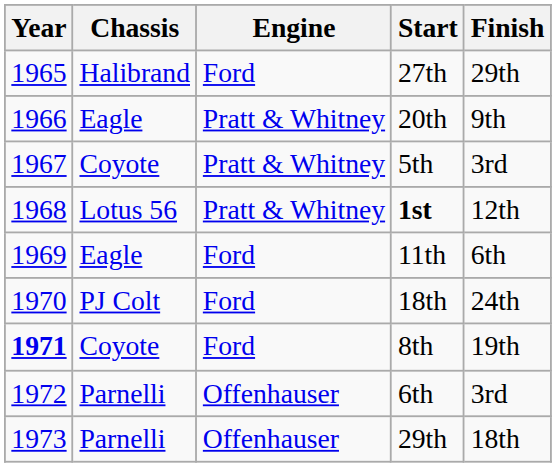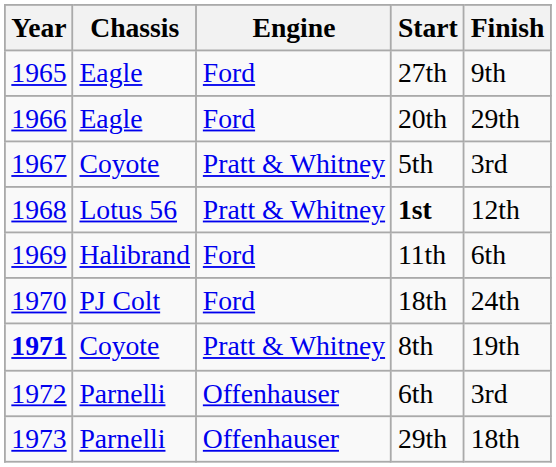 <table class="wikitable" style="font-size: 95%;">
 <tr>
 <th>Year</th>
 <th>Chassis</th>
 <th>Engine</th>
 <th>Start</th>
 <th>Finish</th>
 </tr>
 <tr>
 <td><a href='#'>1965</a></td>
-<td><a href='#'>Halibrand</a></td>
+<td><a href='#'>Eagle</a></td>
 <td><a href='#'>Ford</a></td>
 <td>27th</td>
-<td>29th</td>
+<td>9th</td>
 </tr>
 <tr>
 <td><a href='#'>1966</a></td>
 <td><a href='#'>Eagle</a></td>
-<td><a href='#'>Pratt & Whitney</a></td>
+<td><a href='#'>Ford</a></td>
 <td>20th</td>
-<td>9th</td>
+<td>29th</td>
 </tr>
 <tr>
 <td><a href='#'>1967</a></td>
 <td><a href='#'>Coyote</a></td>
 <td><a href='#'>Pratt & Whitney</a></td>
 <td>5th</td>
 <td>3rd</td>
 </tr>
 <tr>
 <td><a href='#'>1968</a></td>
 <td><a href='#'>Lotus 56</a></td>
 <td><a href='#'>Pratt & Whitney</a></td>
 <td><strong>1st</strong></td>
 <td>12th</td>
 </tr>
 <tr>
 <td><a href='#'>1969</a></td>
-<td><a href='#'>Eagle</a></td>
+<td><a href='#'>Halibrand</a></td>
 <td><a href='#'>Ford</a></td>
 <td>11th</td>
 <td>6th</td>
 </tr>
 <tr>
 <td><a href='#'>1970</a></td>
 <td><a href='#'>PJ Colt</a></td>
 <td><a href='#'>Ford</a></td>
 <td>18th</td>
 <td>24th</td>
 </tr>
 <tr>
 <td><strong><a href='#'>1971</a></strong></td>
 <td><a href='#'>Coyote</a></td>
-<td><a href='#'>Ford</a></td>
+<td><a href='#'>Pratt & Whitney</a></td>
 <td>8th</td>
 <td>19th</td>
 </tr>
 <tr>
 <td><a href='#'>1972</a></td>
 <td><a href='#'>Parnelli</a></td>
 <td><a href='#'>Offenhauser</a></td>
 <td>6th</td>
 <td>3rd</td>
 </tr>
 <tr>
 <td><a href='#'>1973</a></td>
 <td><a href='#'>Parnelli</a></td>
 <td><a href='#'>Offenhauser</a></td>
 <td>29th</td>
 <td>18th</td>
 </tr>
 </table>
